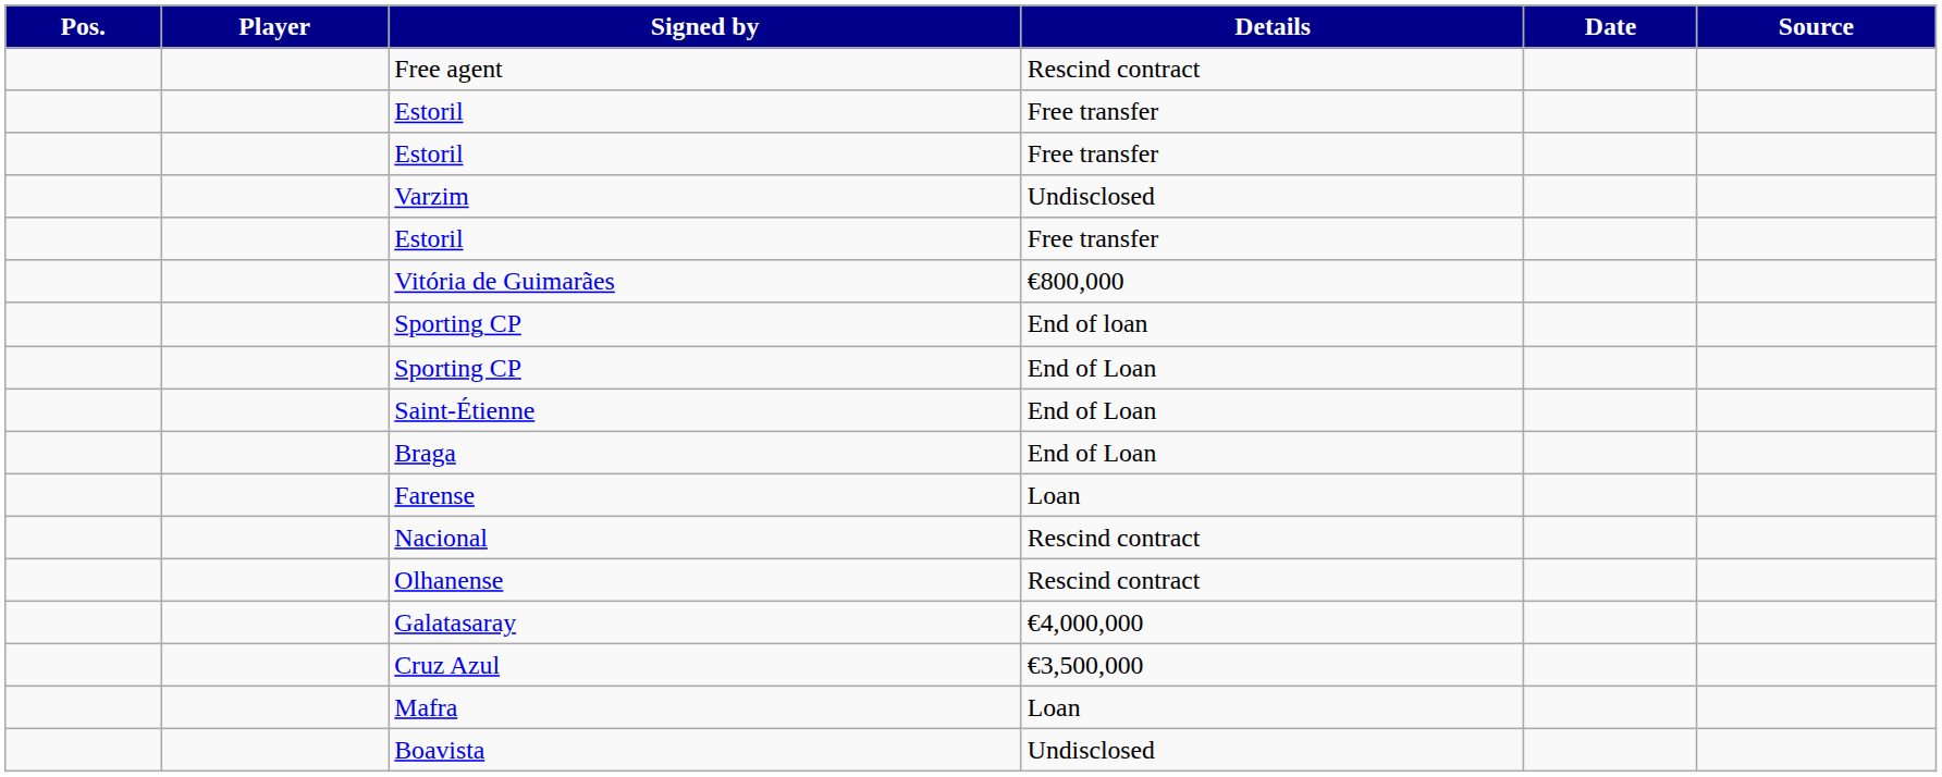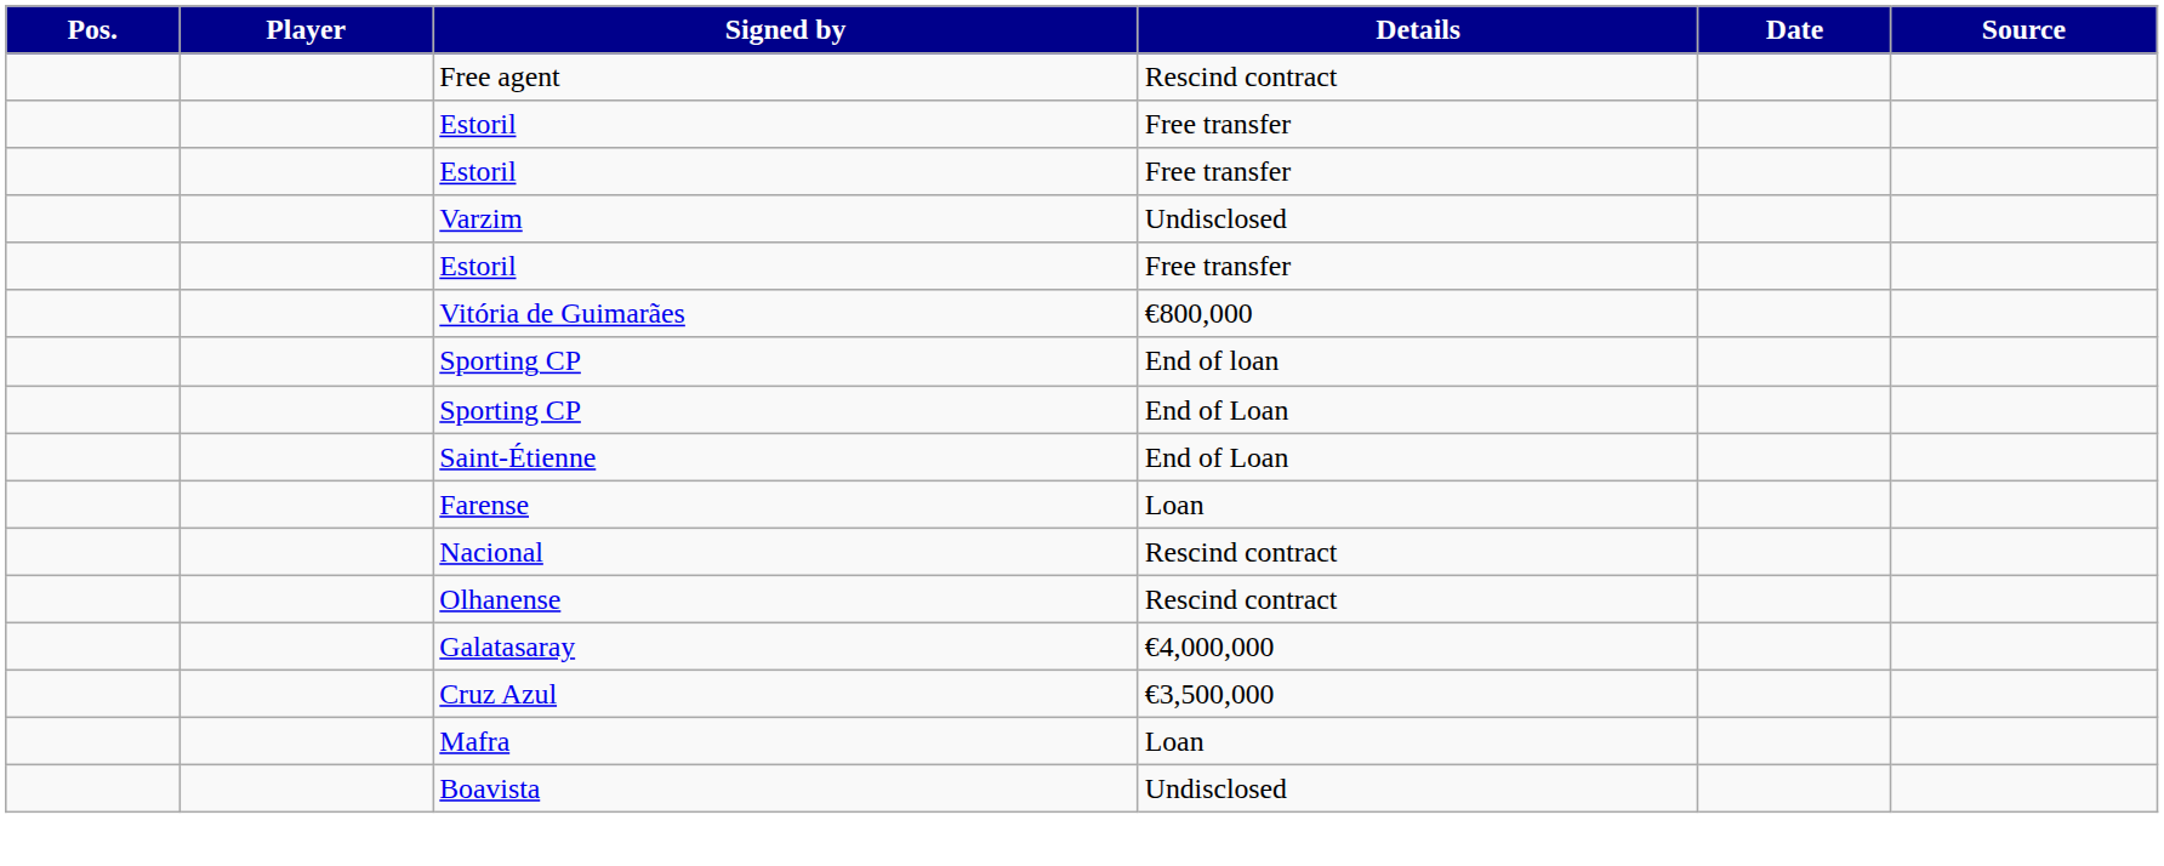 <table class="wikitable sortable" style="width:90%; text-align:center; font-size:95%; text-align:left;">
 <tr>
 <th style="background:#00008B; color:White;"><strong>Pos.</strong></th>
 <th style="background:#00008B; color:White;"><strong>Player</strong></th>
 <th style="background:#00008B; color:White;"><strong>Signed by</strong></th>
 <th style="background:#00008B; color:White;"><strong>Details</strong></th>
 <th style="background:#00008B; color:White;"><strong>Date</strong></th>
 <th style="background:#00008B; color:White;"><strong>Source</strong></th>
 </tr>
 <tr>
 <td></td>
 <td></td>
 <td>Free agent</td>
 <td>Rescind contract</td>
 <td></td>
 <td></td>
 </tr>
 <tr>
 <td></td>
 <td></td>
 <td> <a href='#'>Estoril</a></td>
 <td>Free transfer</td>
 <td></td>
 <td></td>
 </tr>
 <tr>
 <td></td>
 <td></td>
 <td> <a href='#'>Estoril</a></td>
 <td>Free transfer</td>
 <td></td>
 <td></td>
 </tr>
 <tr>
 <td></td>
 <td></td>
 <td> <a href='#'>Varzim</a></td>
 <td>Undisclosed</td>
 <td></td>
 <td></td>
 </tr>
 <tr>
 <td></td>
 <td></td>
 <td> <a href='#'>Estoril</a></td>
 <td>Free transfer</td>
 <td></td>
 <td></td>
 </tr>
 <tr>
 <td></td>
 <td></td>
 <td> <a href='#'>Vitória de Guimarães</a></td>
 <td>€800,000</td>
 <td></td>
 <td></td>
 </tr>
 <tr>
 <td></td>
 <td></td>
 <td> <a href='#'>Sporting CP</a></td>
 <td>End of loan</td>
 <td></td>
 <td></td>
 </tr>
 <tr>
 <td></td>
 <td></td>
 <td> <a href='#'>Sporting CP</a></td>
 <td>End of Loan</td>
 <td></td>
 <td></td>
 </tr>
 <tr>
 <td></td>
 <td></td>
 <td> <a href='#'>Saint-Étienne</a></td>
 <td>End of Loan</td>
 <td></td>
 <td></td>
 </tr>
 <tr>
 <td></td>
 <td></td>
-<td> <a href='#'>Braga</a></td>
-<td>End of Loan</td>
-<td></td>
-<td></td>
-</tr>
-<tr>
-<td></td>
-<td></td>
 <td> <a href='#'>Farense</a></td>
 <td>Loan</td>
 <td></td>
 <td></td>
 </tr>
 <tr>
 <td></td>
 <td></td>
 <td> <a href='#'>Nacional</a></td>
 <td>Rescind contract</td>
 <td></td>
 <td></td>
 </tr>
 <tr>
 <td></td>
 <td></td>
 <td> <a href='#'>Olhanense</a></td>
 <td>Rescind contract</td>
 <td></td>
 <td></td>
 </tr>
 <tr>
 <td></td>
 <td></td>
 <td> <a href='#'>Galatasaray</a></td>
 <td>€4,000,000</td>
 <td></td>
 <td></td>
 </tr>
 <tr>
 <td></td>
 <td></td>
 <td> <a href='#'>Cruz Azul</a></td>
 <td>€3,500,000</td>
 <td></td>
 <td></td>
 </tr>
 <tr>
 <td></td>
 <td></td>
 <td> <a href='#'>Mafra</a></td>
 <td>Loan</td>
 <td></td>
 <td></td>
 </tr>
 <tr>
 <td></td>
 <td></td>
 <td> <a href='#'>Boavista</a></td>
 <td>Undisclosed</td>
 <td></td>
 <td></td>
 </tr>
 </table>
